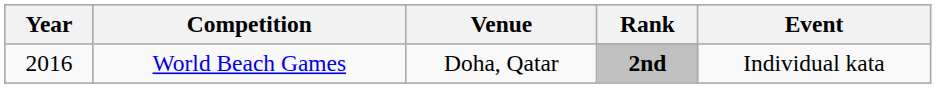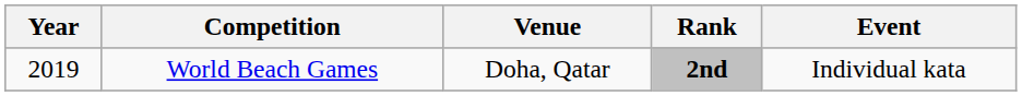 <table class="wikitable sortable" width=45% style="font-size:90%; text-align:center;">
 <tr>
 <th>Year</th>
 <th>Competition</th>
 <th>Venue</th>
 <th>Rank</th>
 <th>Event</th>
 </tr>
 <tr>
-<td>2016</td>
+<td>2019</td>
 <td><a href='#'>World Beach Games</a></td>
 <td>Doha, Qatar</td>
 <td bgcolor="silver"><strong>2nd</strong></td>
 <td>Individual kata</td>
 </tr>
 </table>
